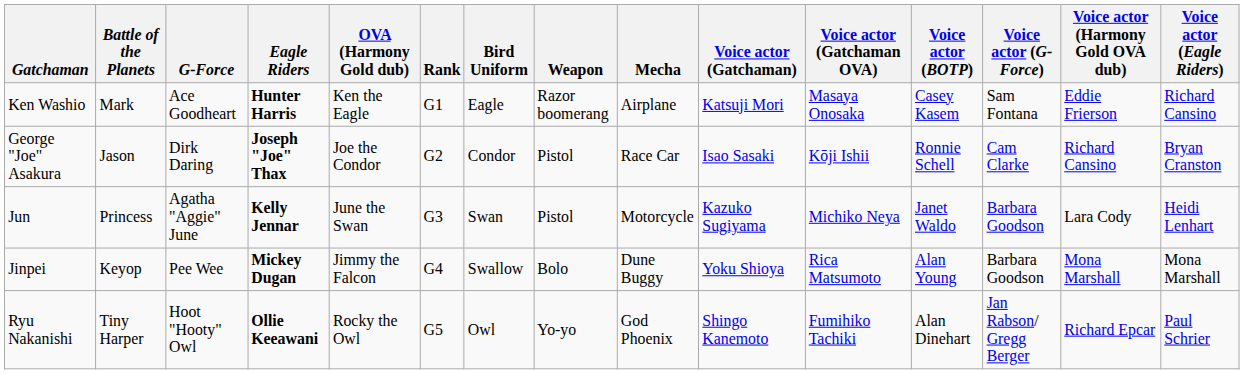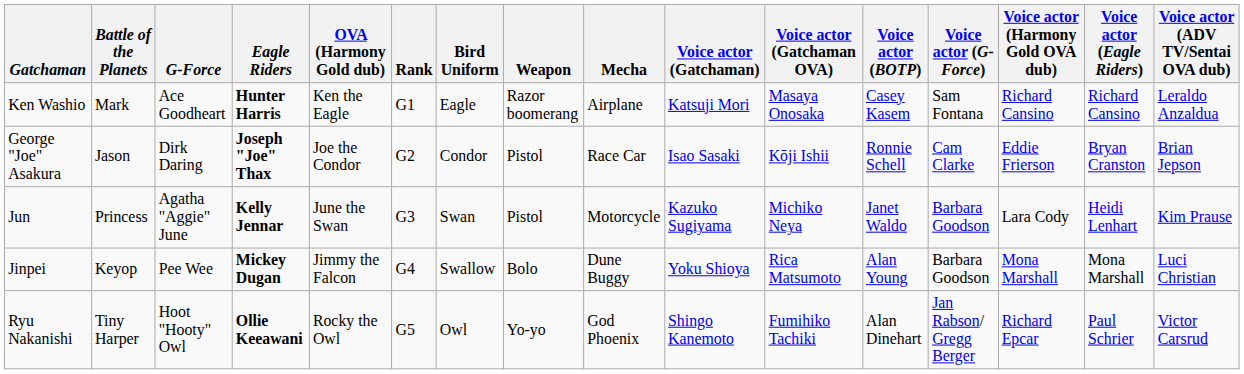 <table class=wikitable>
 <tr valign=bottom>
 <th><em>Gatchaman</em></th>
 <th><em>Battle of the Planets</em></th>
 <th><em>G-Force</em></th>
 <th><em>Eagle Riders</em></th>
 <th><a href='#'>OVA</a> (Harmony Gold dub)</th>
 <th>Rank</th>
 <th>Bird Uniform</th>
 <th>Weapon</th>
 <th>Mecha</th>
 <th><a href='#'>Voice actor</a> (Gatchaman)</th>
 <th><a href='#'>Voice actor</a> (Gatchaman OVA)</th>
 <th><a href='#'>Voice actor</a> (<em>BOTP</em>)</th>
 <th><a href='#'>Voice actor</a> (<em>G-Force</em>)</th>
 <th><a href='#'>Voice actor</a> (Harmony Gold OVA dub)</th>
 <th><a href='#'>Voice actor</a> (<em>Eagle Riders</em>)</th>
+<th><a href='#'>Voice actor</a> (ADV TV/Sentai OVA dub)</th>
 </tr>
 <tr>
 <td>Ken Washio</td>
 <td>Mark</td>
 <td>Ace Goodheart</td>
 <td><strong>Hunter Harris</strong></td>
 <td>Ken the Eagle</td>
 <td>G1</td>
 <td>Eagle</td>
 <td>Razor boomerang</td>
 <td>Airplane</td>
 <td><a href='#'>Katsuji Mori</a></td>
 <td><a href='#'>Masaya Onosaka</a></td>
 <td><a href='#'>Casey Kasem</a></td>
 <td>Sam Fontana</td>
-<td><a href='#'>Eddie Frierson</a></td>
 <td><a href='#'>Richard Cansino</a></td>
+<td><a href='#'>Richard Cansino</a></td>
+<td><a href='#'>Leraldo Anzaldua</a></td>
 </tr>
 <tr>
 <td>George "Joe" Asakura</td>
 <td>Jason</td>
 <td>Dirk Daring</td>
 <td><strong>Joseph "Joe" Thax</strong></td>
 <td>Joe the Condor</td>
 <td>G2</td>
 <td>Condor</td>
 <td>Pistol</td>
 <td>Race Car</td>
 <td><a href='#'>Isao Sasaki</a></td>
 <td><a href='#'>Kōji Ishii</a></td>
 <td><a href='#'>Ronnie Schell</a></td>
 <td><a href='#'>Cam Clarke</a></td>
-<td><a href='#'>Richard Cansino</a></td>
+<td><a href='#'>Eddie Frierson</a></td>
 <td><a href='#'>Bryan Cranston</a></td>
+<td><a href='#'>Brian Jepson</a></td>
 </tr>
 <tr>
 <td>Jun</td>
 <td>Princess</td>
 <td>Agatha "Aggie" June</td>
 <td><strong>Kelly Jennar</strong></td>
 <td>June the Swan</td>
 <td>G3</td>
 <td>Swan</td>
 <td>Pistol</td>
 <td>Motorcycle</td>
 <td><a href='#'>Kazuko Sugiyama</a></td>
 <td><a href='#'>Michiko Neya</a></td>
 <td><a href='#'>Janet Waldo</a></td>
 <td><a href='#'>Barbara Goodson</a></td>
 <td>Lara Cody</td>
 <td><a href='#'>Heidi Lenhart</a></td>
+<td><a href='#'>Kim Prause</a></td>
 </tr>
 <tr>
 <td>Jinpei</td>
 <td>Keyop</td>
 <td>Pee Wee</td>
 <td><strong>Mickey Dugan</strong></td>
 <td>Jimmy the Falcon</td>
 <td>G4</td>
 <td>Swallow</td>
 <td>Bolo</td>
 <td>Dune Buggy</td>
 <td><a href='#'>Yoku Shioya</a></td>
 <td><a href='#'>Rica Matsumoto</a></td>
 <td><a href='#'>Alan Young</a></td>
 <td>Barbara Goodson</td>
 <td><a href='#'>Mona Marshall</a></td>
 <td>Mona Marshall</td>
+<td><a href='#'>Luci Christian</a></td>
 </tr>
 <tr>
 <td>Ryu Nakanishi</td>
 <td>Tiny Harper</td>
 <td>Hoot "Hooty" Owl</td>
 <td><strong>Ollie Keeawani</strong></td>
 <td>Rocky the Owl</td>
 <td>G5</td>
 <td>Owl</td>
 <td>Yo-yo</td>
 <td>God Phoenix</td>
 <td><a href='#'>Shingo Kanemoto</a></td>
 <td><a href='#'>Fumihiko Tachiki</a></td>
 <td>Alan Dinehart</td>
 <td><a href='#'>Jan Rabson</a>/ <a href='#'>Gregg Berger</a></td>
 <td><a href='#'>Richard Epcar</a></td>
 <td><a href='#'>Paul Schrier</a></td>
+<td><a href='#'>Victor Carsrud</a></td>
 </tr>
 </table>
